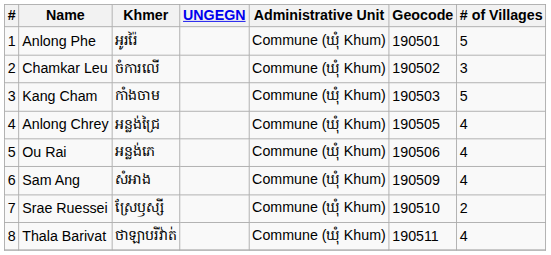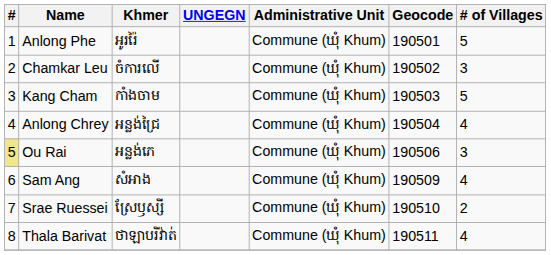 <table class="wikitable sortable">
 <tr>
 <th>#</th>
 <th>Name</th>
 <th>Khmer</th>
 <th><a href='#'>UNGEGN</a></th>
 <th>Administrative Unit</th>
 <th>Geocode</th>
 <th># of Villages</th>
 </tr>
 <tr>
 <td>1</td>
 <td>Anlong Phe</td>
 <td>អូររ៉ៃ</td>
 <td></td>
 <td>Commune (ឃុំ Khum)</td>
 <td>190501</td>
 <td>5</td>
 </tr>
 <tr>
 <td>2</td>
 <td>Chamkar Leu</td>
 <td>ចំការលើ</td>
 <td></td>
 <td>Commune (ឃុំ Khum)</td>
 <td>190502</td>
 <td>3</td>
 </tr>
 <tr>
 <td>3</td>
 <td>Kang Cham</td>
 <td>កាំងចាម</td>
 <td></td>
 <td>Commune (ឃុំ Khum)</td>
 <td>190503</td>
 <td>5</td>
 </tr>
 <tr>
 <td>4</td>
 <td>Anlong Chrey</td>
 <td>អន្លង់ជ្រៃ</td>
 <td></td>
 <td>Commune (ឃុំ Khum)</td>
-<td>190505</td>
+<td>190504</td>
 <td>4</td>
 </tr>
 <tr>
-<td>5</td>
+<td style="background: khaki;">5</td>
 <td>Ou Rai</td>
 <td>អន្លង់ភេ</td>
 <td></td>
 <td>Commune (ឃុំ Khum)</td>
 <td>190506</td>
-<td>4</td>
+<td>3</td>
 </tr>
 <tr>
 <td>6</td>
 <td>Sam Ang</td>
 <td>សំអាង</td>
 <td></td>
 <td>Commune (ឃុំ Khum)</td>
 <td>190509</td>
 <td>4</td>
 </tr>
 <tr>
 <td>7</td>
 <td>Srae Ruessei</td>
 <td>ស្រែឫស្សី</td>
 <td></td>
 <td>Commune (ឃុំ Khum)</td>
 <td>190510</td>
 <td>2</td>
 </tr>
 <tr>
 <td>8</td>
 <td>Thala Barivat</td>
 <td>ថាឡាបរិវ៉ាត់</td>
 <td></td>
 <td>Commune (ឃុំ Khum)</td>
 <td>190511</td>
 <td>4</td>
 </tr>
 <tr>
 </tr>
 </table>
